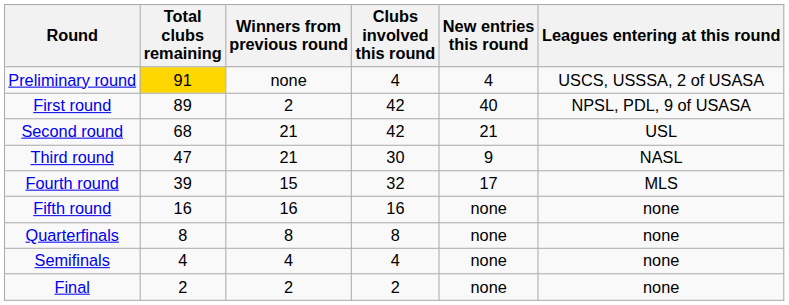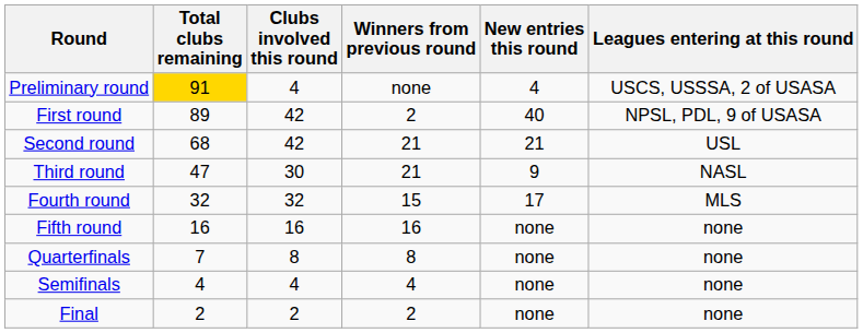 <table class="wikitable" style="text-align:center; ">
 <tr>
 <th>Round</th>
 <th>Total<br>clubs<br>remaining</th>
+<th>Clubs<br>involved<br>this round</th>
 <th>Winners from<br>previous round</th>
-<th>Clubs<br>involved<br>this round</th>
 <th>New entries<br>this round</th>
 <th>Leagues entering at this round</th>
 </tr>
 <tr>
 <td><a href='#'>Preliminary round</a></td>
 <td style="background: gold;">91</td>
+<td>4</td>
 <td>none</td>
-<td>4</td>
 <td>4</td>
 <td>USCS, USSSA, 2 of USASA</td>
 </tr>
 <tr>
 <td><a href='#'>First round</a></td>
 <td>89</td>
+<td>42</td>
 <td>2</td>
-<td>42</td>
 <td>40</td>
 <td>NPSL, PDL, 9 of USASA</td>
 </tr>
 <tr>
 <td><a href='#'>Second round</a></td>
 <td>68</td>
+<td>42</td>
 <td>21</td>
-<td>42</td>
 <td>21</td>
 <td>USL</td>
 </tr>
 <tr>
 <td><a href='#'>Third round</a></td>
 <td>47</td>
+<td>30</td>
 <td>21</td>
-<td>30</td>
 <td>9</td>
 <td>NASL</td>
 </tr>
 <tr>
 <td><a href='#'>Fourth round</a></td>
-<td>39</td>
+<td>32</td>
+<td>32</td>
 <td>15</td>
-<td>32</td>
 <td>17</td>
 <td>MLS</td>
 </tr>
 <tr>
 <td><a href='#'>Fifth round</a></td>
 <td>16</td>
 <td>16</td>
 <td>16</td>
 <td>none</td>
 <td>none</td>
 </tr>
 <tr>
 <td><a href='#'>Quarterfinals</a></td>
-<td>8</td>
+<td>7</td>
 <td>8</td>
 <td>8</td>
 <td>none</td>
 <td>none</td>
 </tr>
 <tr>
 <td><a href='#'>Semifinals</a></td>
 <td>4</td>
 <td>4</td>
 <td>4</td>
 <td>none</td>
 <td>none</td>
 </tr>
 <tr>
 <td><a href='#'>Final</a></td>
 <td>2</td>
 <td>2</td>
 <td>2</td>
 <td>none</td>
 <td>none</td>
 </tr>
 </table>
